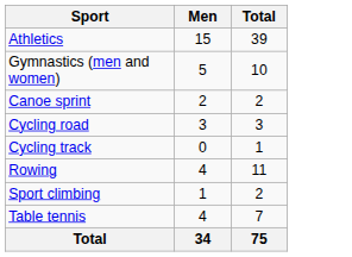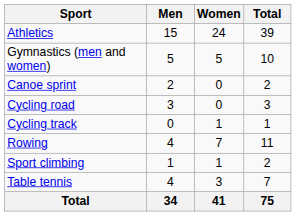 <table class="wikitable sortable" style="text-align:center;">
 <tr>
 <th width=180>Sport</th>
 <th width=55>Men</th>
+<th width=55>Women</th>
 <th width=55>Total</th>
 </tr>
 <tr>
 <td align=left><a href='#'>Athletics</a></td>
 <td>15</td>
+<td>24</td>
 <td>39</td>
 </tr>
 <tr>
 <td align=left>Gymnastics (<a href='#'>men</a> and <a href='#'>women</a>)</td>
+<td>5</td>
 <td>5</td>
 <td>10</td>
 </tr>
 <tr>
 <td align=left><a href='#'>Canoe sprint</a></td>
 <td>2</td>
+<td>0</td>
 <td>2</td>
 </tr>
 <tr>
 <td align=left><a href='#'>Cycling road</a></td>
 <td>3</td>
+<td>0</td>
 <td>3</td>
 </tr>
 <tr>
 <td align=left><a href='#'>Cycling track</a></td>
 <td>0</td>
 <td>1</td>
+<td>1</td>
 </tr>
 <tr>
 <td align=left><a href='#'>Rowing</a></td>
 <td>4</td>
+<td>7</td>
 <td>11</td>
 </tr>
 <tr>
 <td align=left><a href='#'>Sport climbing</a></td>
+<td>1</td>
 <td>1</td>
 <td>2</td>
 </tr>
 <tr>
 <td align=left><a href='#'>Table tennis</a></td>
 <td>4</td>
+<td>3</td>
 <td>7</td>
 </tr>
 <tr>
 <th align=left>Total</th>
 <th>34</th>
+<th>41</th>
 <th>75</th>
 </tr>
 </table>
